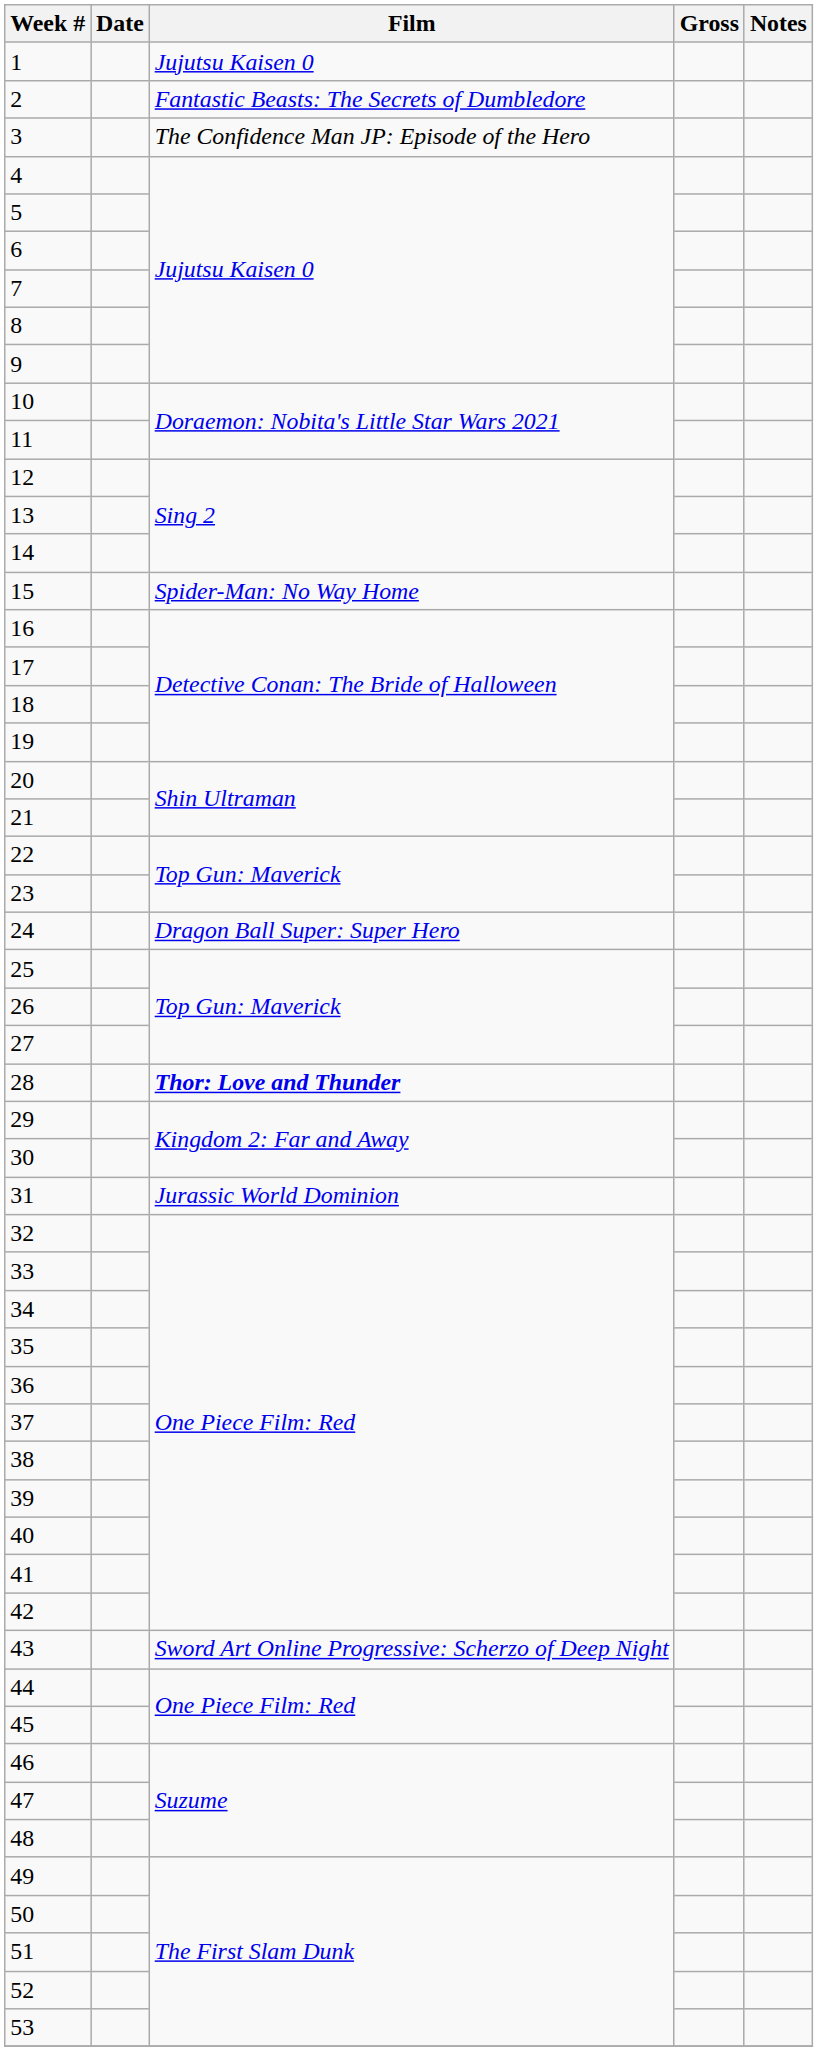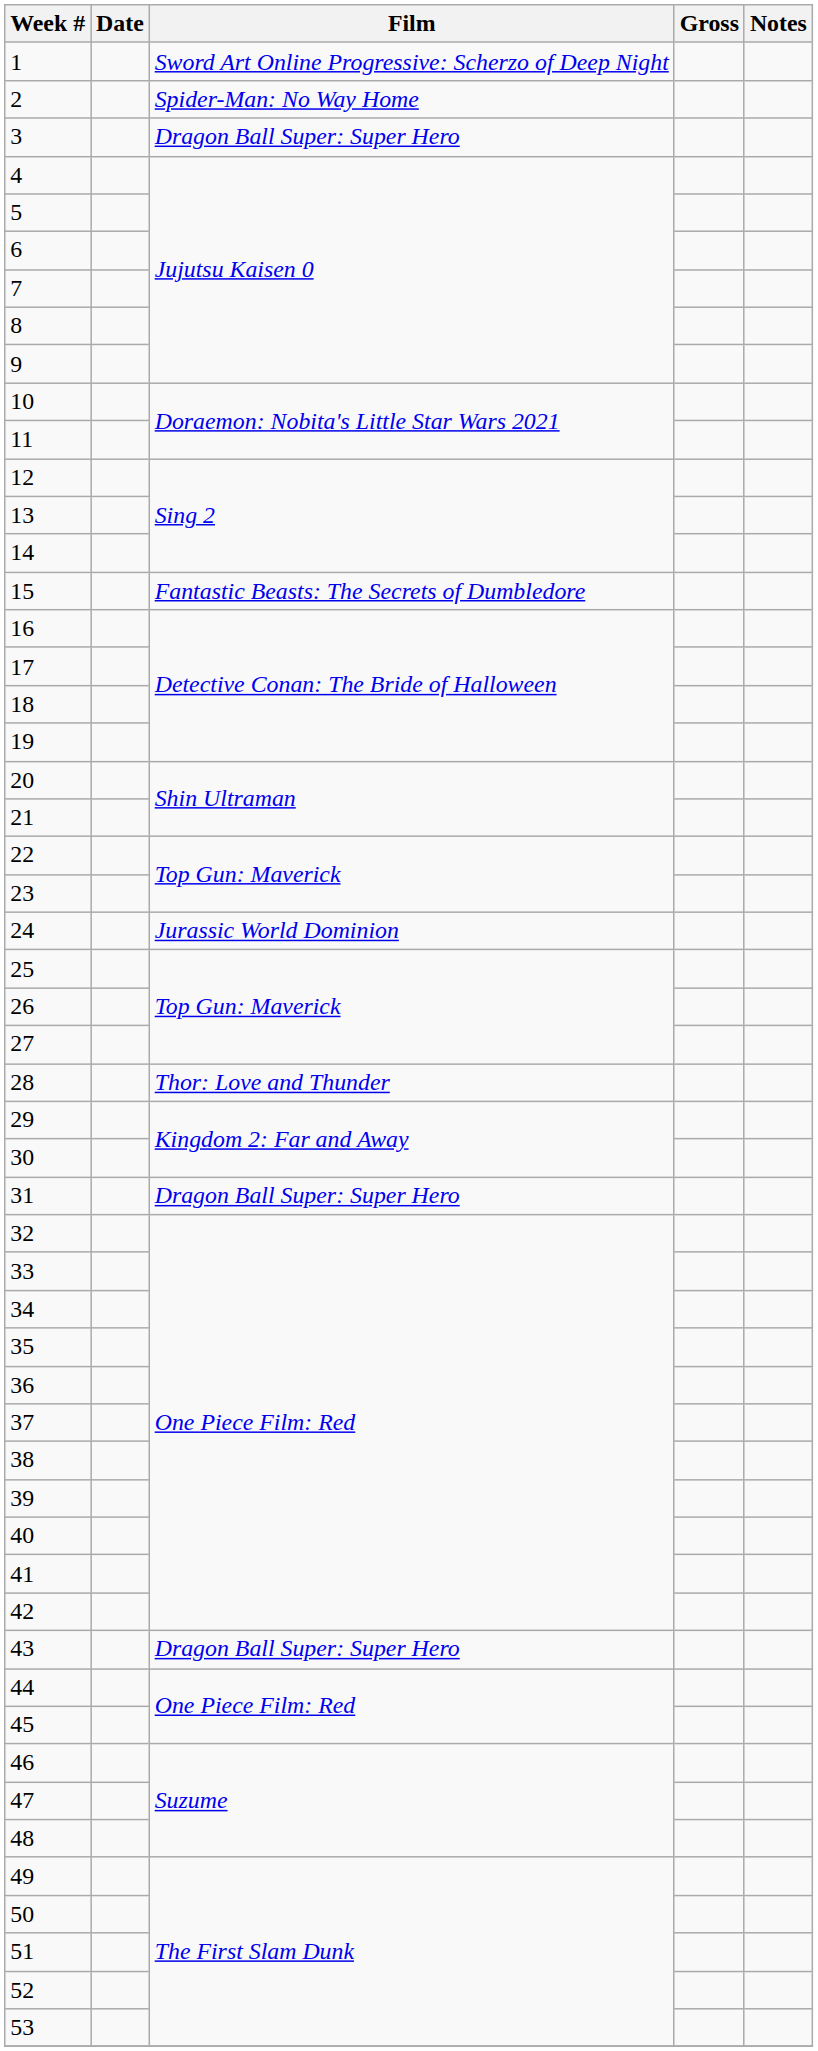 <table class="wikitable sortable">
 <tr>
 <th>Week #</th>
 <th>Date</th>
 <th>Film</th>
 <th>Gross</th>
 <th>Notes</th>
 </tr>
 <tr>
 <td>1</td>
 <td></td>
-<td><em><a href='#'>Jujutsu Kaisen 0</a></em></td>
+<td><em><a href='#'>Sword Art Online Progressive: Scherzo of Deep Night</a></em></td>
 <td></td>
 <td></td>
 </tr>
 <tr>
 <td>2</td>
 <td></td>
-<td><em><a href='#'>Fantastic Beasts: The Secrets of Dumbledore</a></em></td>
+<td><em><a href='#'>Spider-Man: No Way Home</a></em></td>
 <td></td>
 <td></td>
 </tr>
 <tr>
 <td>3</td>
 <td></td>
-<td><em>The Confidence Man JP: Episode of the Hero</em></td>
+<td><em><a href='#'>Dragon Ball Super: Super Hero</a></em></td>
 <td></td>
 <td></td>
 </tr>
 <tr>
 <td>4</td>
 <td></td>
 <td rowspan=6><em><a href='#'>Jujutsu Kaisen 0</a></em></td>
 <td></td>
 <td></td>
 </tr>
 <tr>
 <td>5</td>
 <td></td>
 <td></td>
 <td></td>
 </tr>
 <tr>
 <td>6</td>
 <td></td>
 <td></td>
 <td></td>
 </tr>
 <tr>
 <td>7</td>
 <td></td>
 <td></td>
 <td></td>
 </tr>
 <tr>
 <td>8</td>
 <td></td>
 <td></td>
 <td></td>
 </tr>
 <tr>
 <td>9</td>
 <td></td>
 <td></td>
 <td></td>
 </tr>
 <tr>
 <td>10</td>
 <td></td>
 <td rowspan=2><em><a href='#'>Doraemon: Nobita's Little Star Wars 2021</a></em></td>
 <td></td>
 <td></td>
 </tr>
 <tr>
 <td>11</td>
 <td></td>
 <td></td>
 <td></td>
 </tr>
 <tr>
 <td>12</td>
 <td></td>
 <td rowspan=3><em><a href='#'>Sing 2</a></em></td>
 <td></td>
 <td></td>
 </tr>
 <tr>
 <td>13</td>
 <td></td>
 <td></td>
 <td></td>
 </tr>
 <tr>
 <td>14</td>
 <td></td>
 <td></td>
 <td></td>
 </tr>
 <tr>
 <td>15</td>
 <td></td>
-<td><em><a href='#'>Spider-Man: No Way Home</a></em></td>
+<td><em><a href='#'>Fantastic Beasts: The Secrets of Dumbledore</a></em></td>
 <td></td>
 <td></td>
 </tr>
 <tr>
 <td>16</td>
 <td></td>
 <td rowspan=4><em><a href='#'>Detective Conan: The Bride of Halloween</a></em></td>
 <td></td>
 <td></td>
 </tr>
 <tr>
 <td>17</td>
 <td></td>
 <td></td>
 <td></td>
 </tr>
 <tr>
 <td>18</td>
 <td></td>
 <td></td>
 <td></td>
 </tr>
 <tr>
 <td>19</td>
 <td></td>
 <td></td>
 <td></td>
 </tr>
 <tr>
 <td>20</td>
 <td></td>
 <td rowspan=2><em><a href='#'>Shin Ultraman</a></em></td>
 <td></td>
 <td></td>
 </tr>
 <tr>
 <td>21</td>
 <td></td>
 <td></td>
 <td></td>
 </tr>
 <tr>
 <td>22</td>
 <td></td>
 <td rowspan=2><em><a href='#'>Top Gun: Maverick</a></em></td>
 <td></td>
 <td></td>
 </tr>
 <tr>
 <td>23</td>
 <td></td>
 <td></td>
 <td></td>
 </tr>
 <tr>
 <td>24</td>
 <td></td>
-<td><em><a href='#'>Dragon Ball Super: Super Hero</a></em></td>
+<td><em><a href='#'>Jurassic World Dominion</a></em></td>
 <td></td>
 <td></td>
 </tr>
 <tr>
 <td>25</td>
 <td></td>
 <td rowspan=3><em><a href='#'>Top Gun: Maverick</a></em></td>
 <td></td>
 <td></td>
 </tr>
 <tr>
 <td>26</td>
 <td></td>
 <td></td>
 <td></td>
 </tr>
 <tr>
 <td>27</td>
 <td></td>
 <td></td>
 <td></td>
 </tr>
 <tr>
 <td>28</td>
 <td></td>
-<td><strong><em><a href='#'>Thor: Love and Thunder</a></em></strong></td>
+<td><em><a href='#'>Thor: Love and Thunder</a></em></td>
 <td></td>
 <td></td>
 </tr>
 <tr>
 <td>29</td>
 <td></td>
 <td rowspan=2><em><a href='#'>Kingdom 2: Far and Away</a></em></td>
 <td></td>
 <td></td>
 </tr>
 <tr>
 <td>30</td>
 <td></td>
 <td></td>
 <td></td>
 </tr>
 <tr>
 <td>31</td>
 <td></td>
-<td><em><a href='#'>Jurassic World Dominion</a></em></td>
+<td><em><a href='#'>Dragon Ball Super: Super Hero</a></em></td>
 <td></td>
 <td></td>
 </tr>
 <tr>
 <td>32</td>
 <td></td>
 <td rowspan="11"><em><a href='#'>One Piece Film: Red</a></em></td>
 <td></td>
 <td></td>
 </tr>
 <tr>
 <td>33</td>
 <td></td>
 <td></td>
 <td></td>
 </tr>
 <tr>
 <td>34</td>
 <td></td>
 <td></td>
 <td></td>
 </tr>
 <tr>
 <td>35</td>
 <td></td>
 <td></td>
 <td></td>
 </tr>
 <tr>
 <td>36</td>
 <td></td>
 <td></td>
 <td></td>
 </tr>
 <tr>
 <td>37</td>
 <td></td>
 <td></td>
 <td></td>
 </tr>
 <tr>
 <td>38</td>
 <td></td>
 <td></td>
 <td></td>
 </tr>
 <tr>
 <td>39</td>
 <td></td>
 <td></td>
 <td></td>
 </tr>
 <tr>
 <td>40</td>
 <td></td>
 <td></td>
 <td></td>
 </tr>
 <tr>
 <td>41</td>
 <td></td>
 <td></td>
 <td></td>
 </tr>
 <tr>
 <td>42</td>
 <td></td>
 <td></td>
 <td></td>
 </tr>
 <tr>
 <td>43</td>
 <td></td>
-<td><em><a href='#'>Sword Art Online Progressive: Scherzo of Deep Night</a></em></td>
+<td><em><a href='#'>Dragon Ball Super: Super Hero</a></em></td>
 <td></td>
 <td></td>
 </tr>
 <tr>
 <td>44</td>
 <td></td>
 <td rowspan="2"><em><a href='#'>One Piece Film: Red</a></em></td>
 <td></td>
 <td></td>
 </tr>
 <tr>
 <td>45</td>
 <td></td>
 <td></td>
 <td></td>
 </tr>
 <tr>
 <td>46</td>
 <td></td>
 <td rowspan="3"><em><a href='#'>Suzume</a></em></td>
 <td></td>
 <td></td>
 </tr>
 <tr>
 <td>47</td>
 <td></td>
 <td></td>
 <td></td>
 </tr>
 <tr>
 <td>48</td>
 <td></td>
 <td></td>
 <td></td>
 </tr>
 <tr>
 <td>49</td>
 <td></td>
 <td rowspan="5"><em><a href='#'>The First Slam Dunk</a></em></td>
 <td></td>
 <td></td>
 </tr>
 <tr>
 <td>50</td>
 <td></td>
 <td></td>
 <td></td>
 </tr>
 <tr>
 <td>51</td>
 <td></td>
 <td></td>
 <td></td>
 </tr>
 <tr>
 <td>52</td>
 <td></td>
 <td></td>
 <td></td>
 </tr>
 <tr>
 <td>53</td>
 <td></td>
 <td></td>
 <td></td>
 </tr>
 <tr>
 </tr>
 </table>
